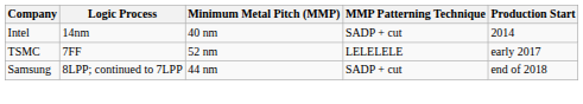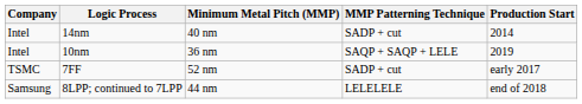 <table class="wikitable">
 <tr>
 <th>Company</th>
 <th>Logic Process</th>
 <th>Minimum Metal Pitch (MMP)</th>
 <th>MMP Patterning Technique</th>
 <th>Production Start</th>
 </tr>
 <tr>
 <td>Intel</td>
 <td>14nm</td>
 <td>40 nm</td>
 <td>SADP + cut</td>
 <td>2014</td>
 </tr>
 <tr>
+<td>Intel</td>
+<td>10nm</td>
+<td>36 nm</td>
+<td>SAQP + SAQP + LELE</td>
+<td>2019</td>
+</tr>
+<tr>
 <td>TSMC</td>
 <td>7FF</td>
 <td>52 nm</td>
-<td>LELELELE</td>
+<td>SADP + cut</td>
 <td>early 2017</td>
 </tr>
 <tr>
 <td>Samsung</td>
 <td>8LPP; continued to 7LPP</td>
 <td>44 nm</td>
-<td>SADP + cut</td>
+<td>LELELELE</td>
 <td>end of 2018</td>
 </tr>
 </table>
